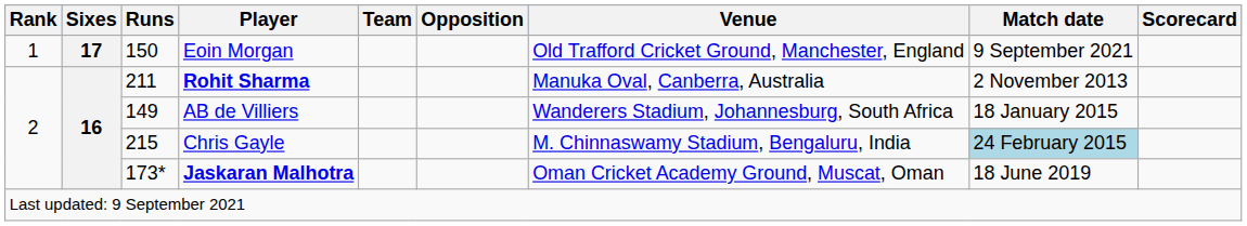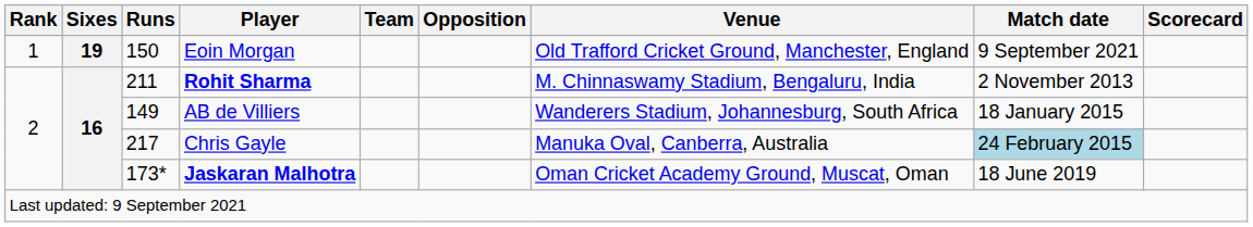 <table class="wikitable plainrowheaders sortable">
 <tr style="background:#9cf;">
 <th>Rank</th>
 <th>Sixes</th>
 <th>Runs</th>
 <th>Player</th>
 <th>Team</th>
 <th>Opposition</th>
 <th>Venue</th>
 <th>Match date</th>
 <th>Scorecard</th>
 </tr>
 <tr>
 <td align=center>1</td>
-<th>17</th>
+<th>19</th>
 <td>150</td>
 <td><a href='#'>Eoin Morgan</a></td>
 <td></td>
 <td></td>
 <td><a href='#'>Old Trafford Cricket Ground</a>, <a href='#'>Manchester</a>, England</td>
 <td>9 September 2021</td>
 <td></td>
 </tr>
 <tr>
 <td align=center rowspan=4>2</td>
 <th rowspan="4">16</th>
 <td>211</td>
 <td><strong><a href='#'>Rohit Sharma</a></strong></td>
 <td></td>
 <td></td>
-<td><a href='#'>Manuka Oval</a>, <a href='#'>Canberra</a>, Australia</td>
+<td><a href='#'>M. Chinnaswamy Stadium</a>, <a href='#'>Bengaluru</a>, India</td>
 <td>2 November 2013</td>
 <td></td>
 </tr>
 <tr>
 <td>149</td>
 <td><a href='#'>AB de Villiers</a></td>
 <td></td>
 <td></td>
 <td><a href='#'>Wanderers Stadium</a>, <a href='#'>Johannesburg</a>, South Africa</td>
 <td>18 January 2015</td>
 <td></td>
 </tr>
 <tr>
-<td>215</td>
+<td>217</td>
 <td><a href='#'>Chris Gayle</a></td>
 <td></td>
 <td></td>
-<td><a href='#'>M. Chinnaswamy Stadium</a>, <a href='#'>Bengaluru</a>, India</td>
+<td><a href='#'>Manuka Oval</a>, <a href='#'>Canberra</a>, Australia</td>
 <td style="background: lightblue;">24 February 2015</td>
 <td></td>
 </tr>
 <tr>
 <td>173*</td>
 <td><strong><a href='#'>Jaskaran Malhotra</a></strong></td>
 <td></td>
 <td></td>
 <td><a href='#'>Oman Cricket Academy Ground</a>, <a href='#'>Muscat</a>, Oman</td>
 <td>18 June 2019</td>
 <td></td>
 </tr>
 <tr class=sortbottom>
 <td colspan="9"><small>Last updated: 9 September 2021</small></td>
 </tr>
 </table>
